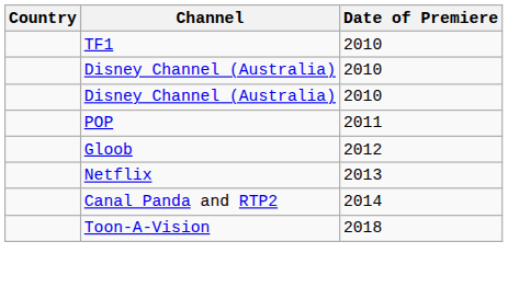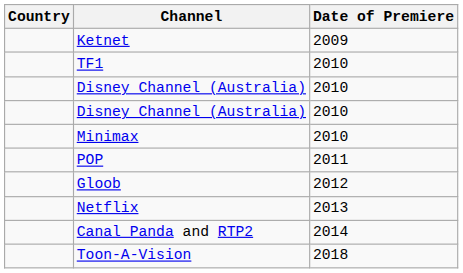 <table class="wikitable">
 <tr>
 <th>Country</th>
 <th>Channel</th>
 <th>Date of Premiere</th>
+</tr>
+<tr>
+<td></td>
+<td><a href='#'>Ketnet</a></td>
+<td>2009</td>
 </tr>
 <tr>
 <td></td>
 <td><a href='#'>TF1</a></td>
 <td>2010</td>
 </tr>
 <tr>
 <td></td>
 <td><a href='#'>Disney Channel (Australia)</a></td>
 <td>2010</td>
 </tr>
 <tr>
 <td></td>
 <td><a href='#'>Disney Channel (Australia)</a></td>
+<td>2010</td>
+</tr>
+<tr>
+<td></td>
+<td><a href='#'>Minimax</a></td>
 <td>2010</td>
 </tr>
 <tr>
 <td></td>
 <td><a href='#'>POP</a></td>
 <td>2011</td>
 </tr>
 <tr>
 <td></td>
 <td><a href='#'>Gloob</a></td>
 <td>2012</td>
 </tr>
 <tr>
 <td></td>
 <td><a href='#'>Netflix</a></td>
 <td>2013</td>
 </tr>
 <tr>
 <td></td>
 <td><a href='#'>Canal Panda</a> and <a href='#'>RTP2</a></td>
 <td>2014</td>
 </tr>
 <tr>
 <td></td>
 <td><a href='#'>Toon-A-Vision</a></td>
 <td>2018</td>
 </tr>
 </table>
